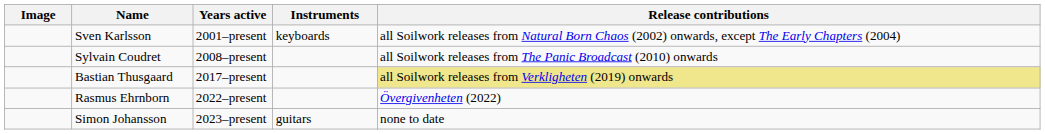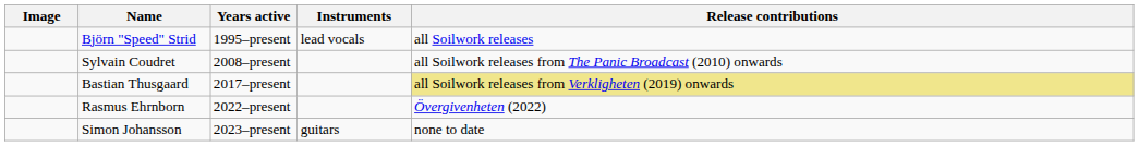 <table class="wikitable" width="100%">
 <tr>
 <th width="75">Image</th>
 <th width="140">Name</th>
 <th width="90">Years active</th>
 <th width="120">Instruments</th>
 <th>Release contributions</th>
 </tr>
 <tr>
 <td></td>
-<td>Sven Karlsson</td>
-<td>2001–present</td>
-<td>keyboards</td>
-<td>all Soilwork releases from <em><a href='#'>Natural Born Chaos</a></em> (2002) onwards, except <em><a href='#'>The Early Chapters</a></em> (2004)</td>
+<td><a href='#'>Björn "Speed" Strid</a></td>
+<td>1995–present</td>
+<td>lead vocals</td>
+<td>all <a href='#'>Soilwork releases</a></td>
 </tr>
 <tr>
 <td></td>
 <td>Sylvain Coudret</td>
 <td>2008–present </td>
 <td></td>
 <td>all Soilwork releases from <em><a href='#'>The Panic Broadcast</a></em> (2010) onwards</td>
 </tr>
 <tr>
 <td></td>
 <td>Bastian Thusgaard</td>
 <td>2017–present </td>
 <td></td>
 <td style="background: khaki;">all Soilwork releases from <em><a href='#'>Verkligheten</a></em> (2019) onwards</td>
 </tr>
 <tr>
 <td></td>
 <td>Rasmus Ehrnborn</td>
 <td>2022–present</td>
 <td></td>
 <td><em><a href='#'>Övergivenheten</a></em> (2022)</td>
 </tr>
 <tr>
 <td></td>
 <td>Simon Johansson</td>
 <td>2023–present </td>
 <td>guitars</td>
 <td>none to date</td>
 </tr>
 </table>
